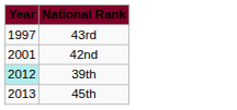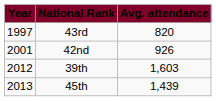 <table class="wikitable" style="text-align:center;">
 <tr>
 <th style="background:#800029;"><span> Year</span></th>
 <th style="background:#800029;"><span> National Rank</span></th>
+<th style="background:#800029;"><span> Avg. attendance</span></th>
 </tr>
 <tr style="text-align:center;">
 <td>1997</td>
 <td>43rd</td>
+<td>820</td>
 </tr>
 <tr style="text-align:center;">
 <td>2001</td>
 <td>42nd</td>
+<td>926</td>
 </tr>
 <tr style="text-align:center;">
-<td style="background: paleturquoise;">2012</td>
+<td>2012</td>
 <td>39th</td>
+<td>1,603</td>
 </tr>
 <tr style="text-align:center;">
 <td>2013</td>
 <td>45th</td>
+<td>1,439</td>
 </tr>
 </table>
